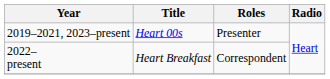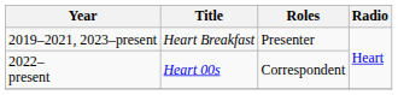 <table class="wikitable">
 <tr>
 <th>Year</th>
 <th>Title</th>
 <th>Roles</th>
 <th>Radio</th>
 </tr>
 <tr>
 <td>2019–2021, 2023–present</td>
-<td><em><a href='#'>Heart 00s</a></em></td>
+<td><em>Heart Breakfast</em></td>
 <td>Presenter</td>
 <td rowspan=2><a href='#'>Heart</a></td>
 </tr>
 <tr>
 <td>2022–<br>present</td>
-<td><em>Heart Breakfast</em></td>
+<td><em><a href='#'>Heart 00s</a></em></td>
 <td>Correspondent</td>
 </tr>
 <tr>
 </tr>
 </table>
